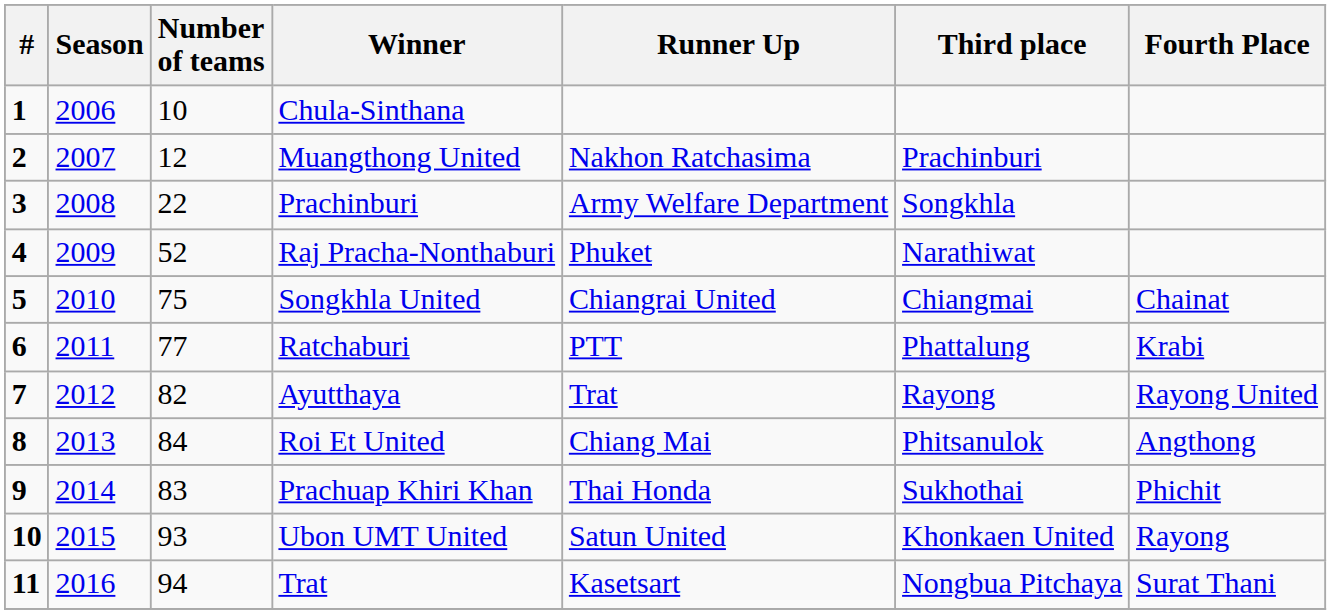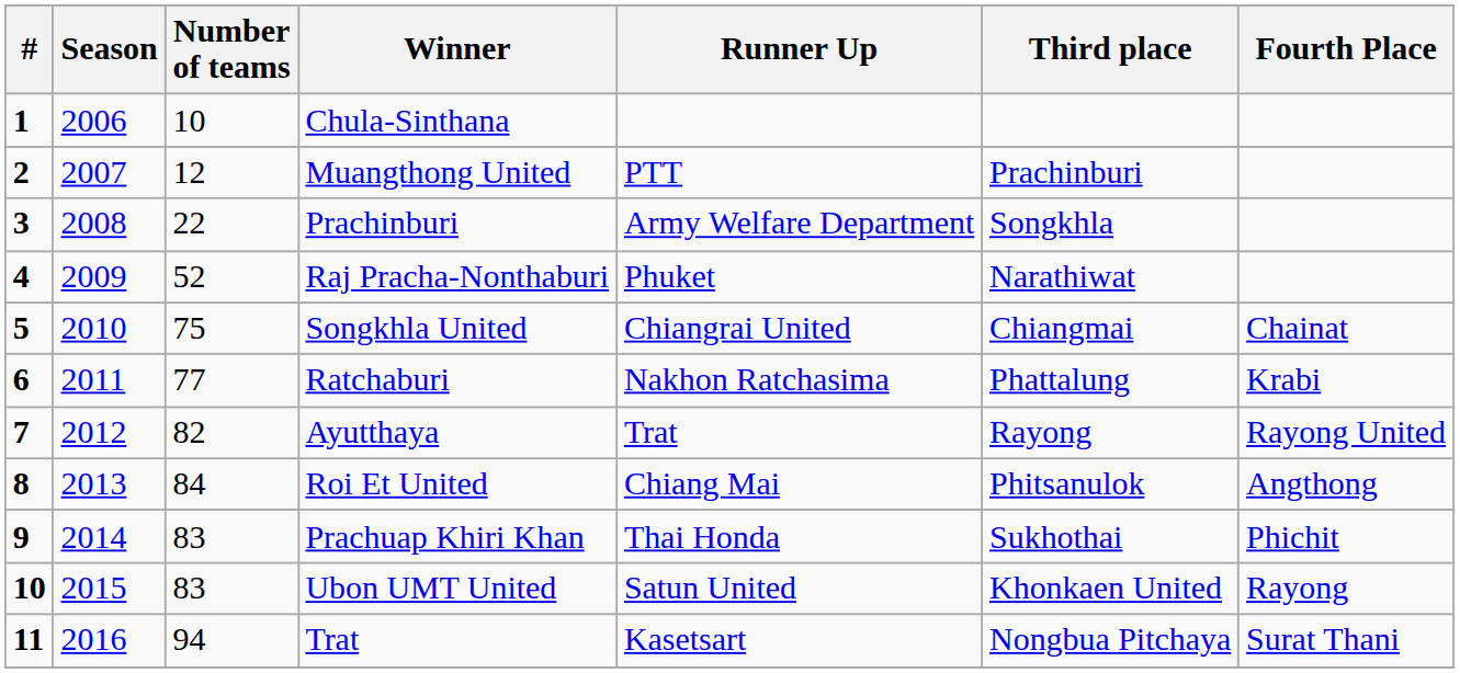 <table class="wikitable">
 <tr>
 <th>#</th>
 <th>Season</th>
 <th>Number <br>of teams</th>
 <th>Winner</th>
 <th>Runner Up</th>
 <th>Third place</th>
 <th>Fourth Place</th>
 </tr>
 <tr>
 <td><strong>1</strong></td>
 <td><a href='#'>2006</a></td>
 <td>10</td>
 <td><a href='#'>Chula-Sinthana</a></td>
 <td></td>
 <td></td>
 <td></td>
 </tr>
 <tr>
 <td><strong>2</strong></td>
 <td><a href='#'>2007</a></td>
 <td>12</td>
 <td><a href='#'>Muangthong United</a></td>
-<td><a href='#'>Nakhon Ratchasima</a></td>
+<td><a href='#'>PTT</a></td>
 <td><a href='#'>Prachinburi</a></td>
 <td></td>
 </tr>
 <tr>
 <td><strong>3</strong></td>
 <td><a href='#'>2008</a></td>
 <td>22</td>
 <td><a href='#'>Prachinburi</a></td>
 <td><a href='#'>Army Welfare Department</a></td>
 <td><a href='#'>Songkhla</a></td>
 <td></td>
 </tr>
 <tr>
 <td><strong>4</strong></td>
 <td><a href='#'>2009</a></td>
 <td>52</td>
 <td><a href='#'>Raj Pracha-Nonthaburi</a></td>
 <td><a href='#'>Phuket</a></td>
 <td><a href='#'>Narathiwat</a></td>
 <td></td>
 </tr>
 <tr>
 <td><strong>5</strong></td>
 <td><a href='#'>2010</a></td>
 <td>75</td>
 <td><a href='#'>Songkhla United</a></td>
 <td><a href='#'>Chiangrai United</a></td>
 <td><a href='#'>Chiangmai</a></td>
 <td><a href='#'>Chainat</a></td>
 </tr>
 <tr>
 <td><strong>6</strong></td>
 <td><a href='#'>2011</a></td>
 <td>77</td>
 <td><a href='#'>Ratchaburi</a></td>
-<td><a href='#'>PTT</a></td>
+<td><a href='#'>Nakhon Ratchasima</a></td>
 <td><a href='#'>Phattalung</a></td>
 <td><a href='#'>Krabi</a></td>
 </tr>
 <tr>
 <td><strong>7</strong></td>
 <td><a href='#'>2012</a></td>
 <td>82</td>
 <td><a href='#'>Ayutthaya</a></td>
 <td><a href='#'>Trat</a></td>
 <td><a href='#'>Rayong</a></td>
 <td><a href='#'>Rayong United</a></td>
 </tr>
 <tr>
 <td><strong>8</strong></td>
 <td><a href='#'>2013</a></td>
 <td>84</td>
 <td><a href='#'>Roi Et United</a></td>
 <td><a href='#'>Chiang Mai</a></td>
 <td><a href='#'>Phitsanulok</a></td>
 <td><a href='#'>Angthong</a></td>
 </tr>
 <tr>
 <td><strong>9</strong></td>
 <td><a href='#'>2014</a></td>
 <td>83</td>
 <td><a href='#'>Prachuap Khiri Khan</a></td>
 <td><a href='#'>Thai Honda</a></td>
 <td><a href='#'>Sukhothai</a></td>
 <td><a href='#'>Phichit</a></td>
 </tr>
 <tr>
 <td><strong>10</strong></td>
 <td><a href='#'>2015</a></td>
-<td>93</td>
+<td>83</td>
 <td><a href='#'>Ubon UMT United</a></td>
 <td><a href='#'>Satun United</a></td>
 <td><a href='#'>Khonkaen United</a></td>
 <td><a href='#'>Rayong</a></td>
 </tr>
 <tr>
 <td><strong>11</strong></td>
 <td><a href='#'>2016</a></td>
 <td>94</td>
 <td><a href='#'>Trat</a></td>
 <td><a href='#'>Kasetsart</a></td>
 <td><a href='#'>Nongbua Pitchaya</a></td>
 <td><a href='#'>Surat Thani</a></td>
 </tr>
 <tr>
 </tr>
 </table>
